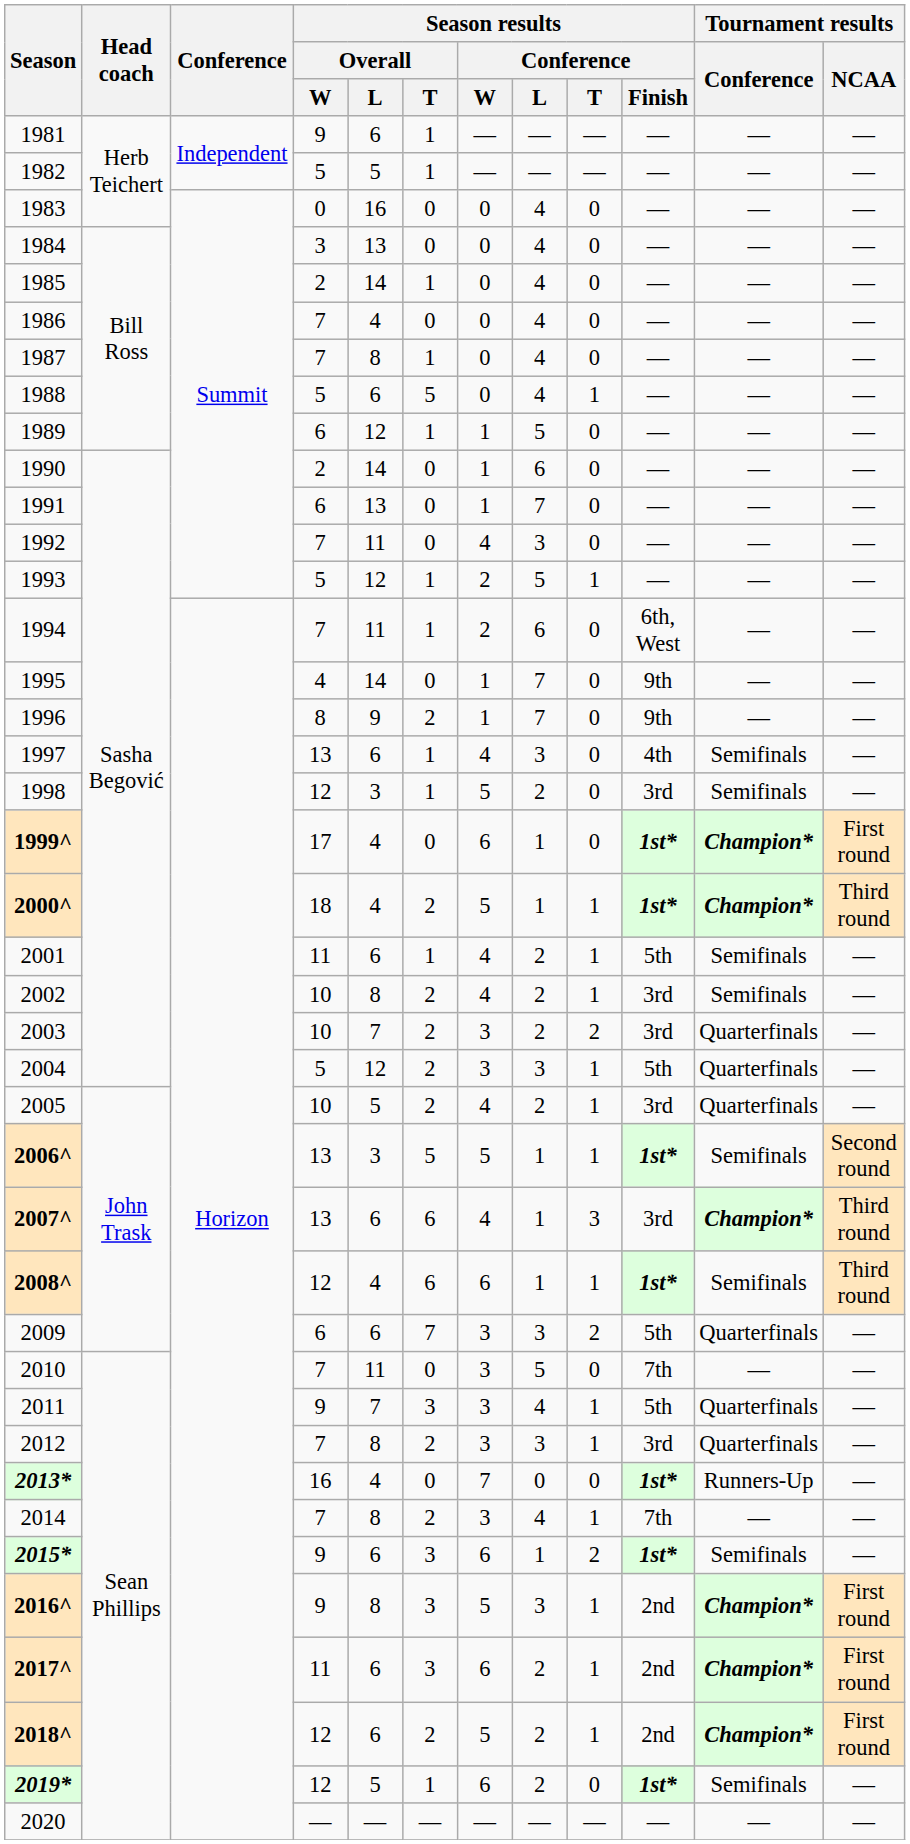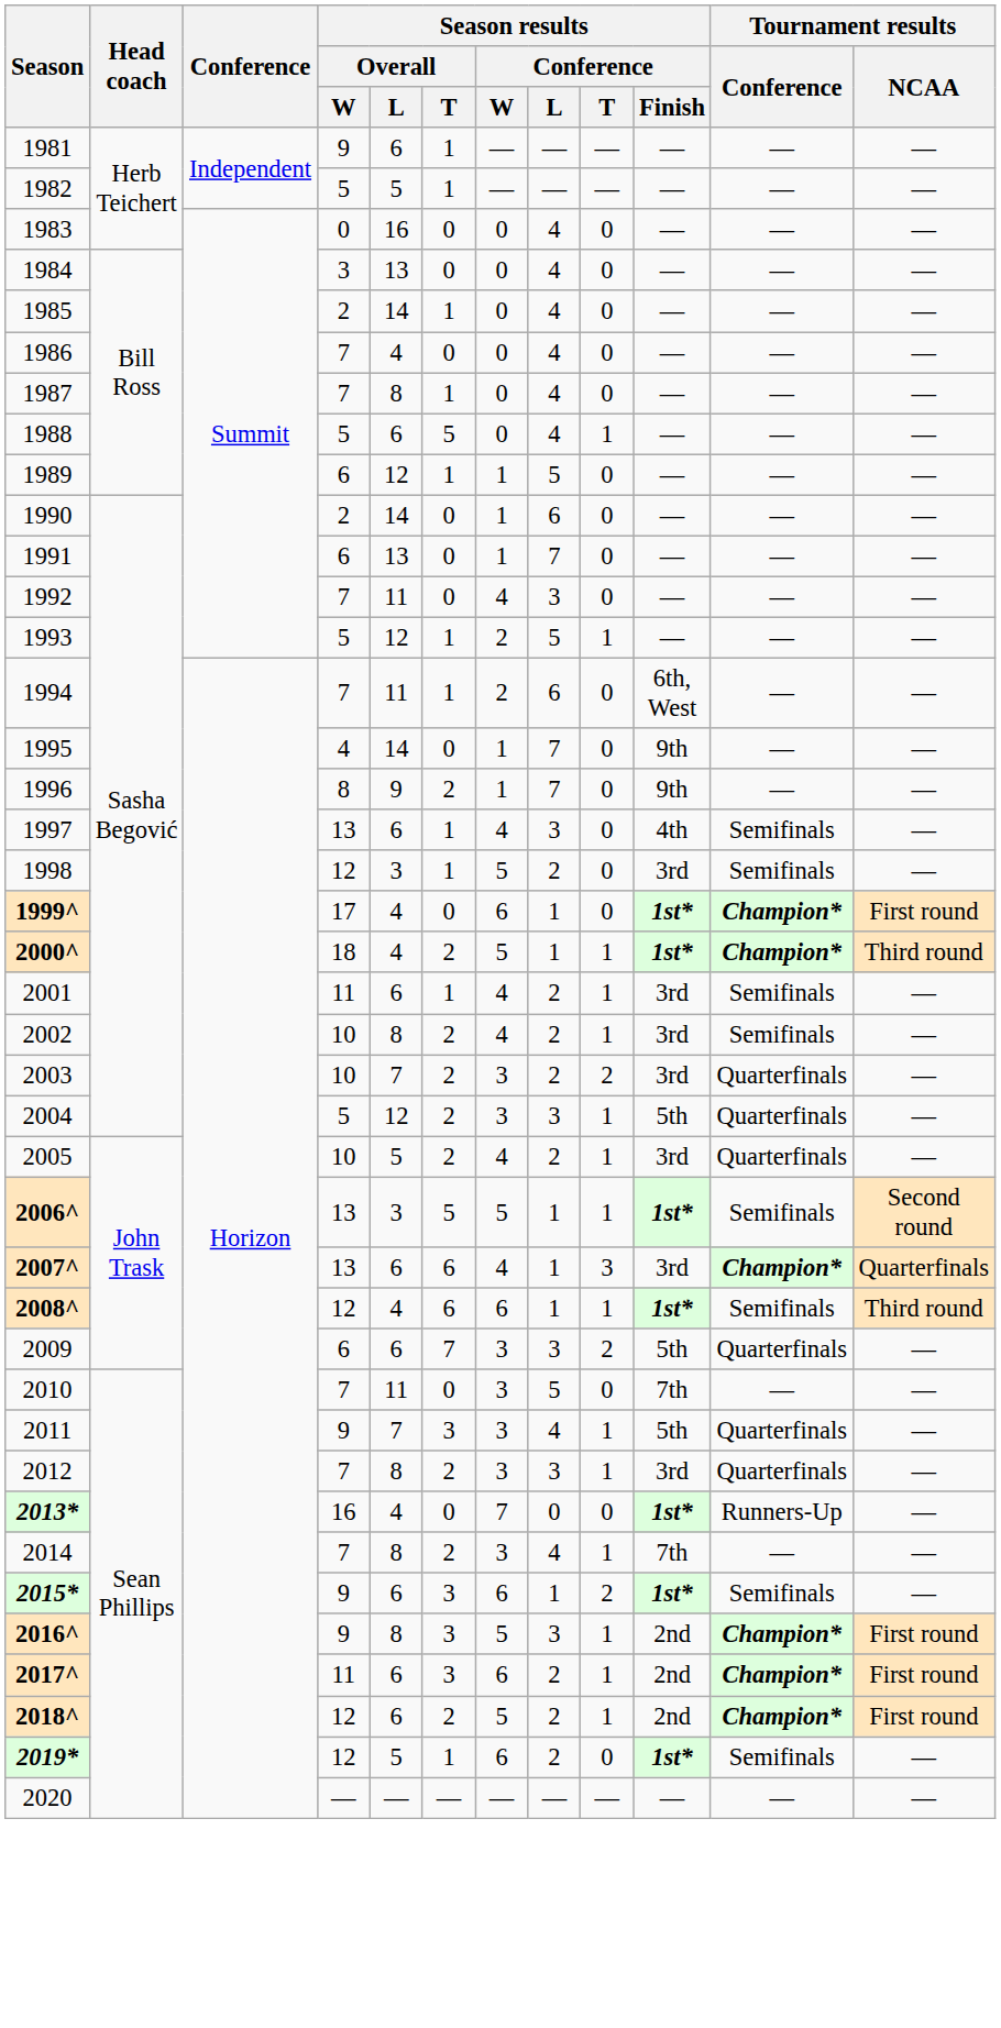 <table class="wikitable" style="font-size: 95%; text-align:center;">
 <tr>
 <th rowspan=3>Season</th>
 <th rowspan=3>Head coach</th>
 <th rowspan=3>Conference</th>
 <th colspan=7>Season results</th>
 <th colspan=2>Tournament results</th>
 </tr>
 <tr>
 <th colspan=3>Overall</th>
 <th colspan=4>Conference</th>
 <th rowspan=2>Conference</th>
 <th rowspan=2>NCAA</th>
 </tr>
 <tr>
 <th width=30>W</th>
 <th width=30>L</th>
 <th width=30>T</th>
 <th width=30>W</th>
 <th width=30>L</th>
 <th width=30>T</th>
 <th>Finish</th>
 </tr>
 <tr>
 <td>1981</td>
 <td rowspan="3">Herb Teichert</td>
 <td rowspan="2"><a href='#'>Independent</a></td>
 <td>9</td>
 <td>6</td>
 <td>1</td>
 <td>—</td>
 <td>—</td>
 <td>—</td>
 <td>—</td>
 <td>—</td>
 <td>—</td>
 </tr>
 <tr>
 <td>1982</td>
 <td>5</td>
 <td>5</td>
 <td>1</td>
 <td>—</td>
 <td>—</td>
 <td>—</td>
 <td>—</td>
 <td>—</td>
 <td>—</td>
 </tr>
 <tr>
 <td>1983</td>
 <td rowspan="11"><a href='#'>Summit</a></td>
 <td>0</td>
 <td>16</td>
 <td>0</td>
 <td>0</td>
 <td>4</td>
 <td>0</td>
 <td>—</td>
 <td>—</td>
 <td>—</td>
 </tr>
 <tr>
 <td>1984</td>
 <td rowspan="6">Bill Ross</td>
 <td>3</td>
 <td>13</td>
 <td>0</td>
 <td>0</td>
 <td>4</td>
 <td>0</td>
 <td>—</td>
 <td>—</td>
 <td>—</td>
 </tr>
 <tr>
 <td>1985</td>
 <td>2</td>
 <td>14</td>
 <td>1</td>
 <td>0</td>
 <td>4</td>
 <td>0</td>
 <td>—</td>
 <td>—</td>
 <td>—</td>
 </tr>
 <tr>
 <td>1986</td>
 <td>7</td>
 <td>4</td>
 <td>0</td>
 <td>0</td>
 <td>4</td>
 <td>0</td>
 <td>—</td>
 <td>—</td>
 <td>—</td>
 </tr>
 <tr>
 <td>1987</td>
 <td>7</td>
 <td>8</td>
 <td>1</td>
 <td>0</td>
 <td>4</td>
 <td>0</td>
 <td>—</td>
 <td>—</td>
 <td>—</td>
 </tr>
 <tr>
 <td>1988</td>
 <td>5</td>
 <td>6</td>
 <td>5</td>
 <td>0</td>
 <td>4</td>
 <td>1</td>
 <td>—</td>
 <td>—</td>
 <td>—</td>
 </tr>
 <tr>
 <td>1989</td>
 <td>6</td>
 <td>12</td>
 <td>1</td>
 <td>1</td>
 <td>5</td>
 <td>0</td>
 <td>—</td>
 <td>—</td>
 <td>—</td>
 </tr>
 <tr>
 <td>1990</td>
 <td rowspan="15">Sasha Begović</td>
 <td>2</td>
 <td>14</td>
 <td>0</td>
 <td>1</td>
 <td>6</td>
 <td>0</td>
 <td>—</td>
 <td>—</td>
 <td>—</td>
 </tr>
 <tr>
 <td>1991</td>
 <td>6</td>
 <td>13</td>
 <td>0</td>
 <td>1</td>
 <td>7</td>
 <td>0</td>
 <td>—</td>
 <td>—</td>
 <td>—</td>
 </tr>
 <tr>
 <td>1992</td>
 <td>7</td>
 <td>11</td>
 <td>0</td>
 <td>4</td>
 <td>3</td>
 <td>0</td>
 <td>—</td>
 <td>—</td>
 <td>—</td>
 </tr>
 <tr>
 <td>1993</td>
 <td>5</td>
 <td>12</td>
 <td>1</td>
 <td>2</td>
 <td>5</td>
 <td>1</td>
 <td>—</td>
 <td>—</td>
 <td>—</td>
 </tr>
 <tr>
 <td>1994</td>
 <td rowspan="27"><a href='#'>Horizon</a></td>
 <td>7</td>
 <td>11</td>
 <td>1</td>
 <td>2</td>
 <td>6</td>
 <td>0</td>
 <td>6th, West</td>
 <td>—</td>
 <td>—</td>
 </tr>
 <tr>
 <td>1995</td>
 <td>4</td>
 <td>14</td>
 <td>0</td>
 <td>1</td>
 <td>7</td>
 <td>0</td>
 <td>9th</td>
 <td>—</td>
 <td>—</td>
 </tr>
 <tr>
 <td>1996</td>
 <td>8</td>
 <td>9</td>
 <td>2</td>
 <td>1</td>
 <td>7</td>
 <td>0</td>
 <td>9th</td>
 <td>—</td>
 <td>—</td>
 </tr>
 <tr>
 <td>1997</td>
 <td>13</td>
 <td>6</td>
 <td>1</td>
 <td>4</td>
 <td>3</td>
 <td>0</td>
 <td>4th</td>
 <td>Semifinals</td>
 <td>—</td>
 </tr>
 <tr>
 <td>1998</td>
 <td>12</td>
 <td>3</td>
 <td>1</td>
 <td>5</td>
 <td>2</td>
 <td>0</td>
 <td>3rd</td>
 <td>Semifinals</td>
 <td>—</td>
 </tr>
 <tr>
 <td bgcolor="#ffe6bd"><strong>1999^</strong></td>
 <td>17</td>
 <td>4</td>
 <td>0</td>
 <td>6</td>
 <td>1</td>
 <td>0</td>
 <td bgcolor="#ddffdd"><strong><em>1st*</em></strong></td>
 <td bgcolor="#ddffdd"><strong><em>Champion*</em></strong></td>
 <td bgcolor="#ffe6bd">First round</td>
 </tr>
 <tr>
 <td bgcolor="#ffe6bd"><strong>2000^</strong></td>
 <td>18</td>
 <td>4</td>
 <td>2</td>
 <td>5</td>
 <td>1</td>
 <td>1</td>
 <td bgcolor="#ddffdd"><strong><em>1st*</em></strong></td>
 <td bgcolor="#ddffdd"><strong><em>Champion*</em></strong></td>
 <td bgcolor="#ffe6bd">Third round</td>
 </tr>
 <tr>
 <td>2001</td>
 <td>11</td>
 <td>6</td>
 <td>1</td>
 <td>4</td>
 <td>2</td>
 <td>1</td>
-<td>5th</td>
+<td>3rd</td>
 <td>Semifinals</td>
 <td>—</td>
 </tr>
 <tr>
 <td>2002</td>
 <td>10</td>
 <td>8</td>
 <td>2</td>
 <td>4</td>
 <td>2</td>
 <td>1</td>
 <td>3rd</td>
 <td>Semifinals</td>
 <td>—</td>
 </tr>
 <tr>
 <td>2003</td>
 <td>10</td>
 <td>7</td>
 <td>2</td>
 <td>3</td>
 <td>2</td>
 <td>2</td>
 <td>3rd</td>
 <td>Quarterfinals</td>
 <td>—</td>
 </tr>
 <tr>
 <td>2004</td>
 <td>5</td>
 <td>12</td>
 <td>2</td>
 <td>3</td>
 <td>3</td>
 <td>1</td>
 <td>5th</td>
 <td>Quarterfinals</td>
 <td>—</td>
 </tr>
 <tr>
 <td>2005</td>
 <td rowspan="5"><a href='#'>John Trask</a></td>
 <td>10</td>
 <td>5</td>
 <td>2</td>
 <td>4</td>
 <td>2</td>
 <td>1</td>
 <td>3rd</td>
 <td>Quarterfinals</td>
 <td>—</td>
 </tr>
 <tr>
 <td bgcolor="#ffe6bd"><strong>2006^</strong></td>
 <td>13</td>
 <td>3</td>
 <td>5</td>
 <td>5</td>
 <td>1</td>
 <td>1</td>
 <td bgcolor="#ddffdd"><strong><em>1st*</em></strong></td>
 <td>Semifinals</td>
 <td bgcolor="#ffe6bd">Second round</td>
 </tr>
 <tr>
 <td bgcolor="#ffe6bd"><strong>2007^</strong></td>
 <td>13</td>
 <td>6</td>
 <td>6</td>
 <td>4</td>
 <td>1</td>
 <td>3</td>
 <td>3rd</td>
 <td bgcolor="#ddffdd"><strong><em>Champion*</em></strong></td>
-<td bgcolor="#ffe6bd">Third round</td>
+<td bgcolor="#ffe6bd">Quarterfinals</td>
 </tr>
 <tr>
 <td bgcolor="#ffe6bd"><strong>2008^</strong></td>
 <td>12</td>
 <td>4</td>
 <td>6</td>
 <td>6</td>
 <td>1</td>
 <td>1</td>
 <td bgcolor="#ddffdd"><strong><em>1st*</em></strong></td>
 <td>Semifinals</td>
 <td bgcolor="#ffe6bd">Third round</td>
 </tr>
 <tr>
 <td>2009</td>
 <td>6</td>
 <td>6</td>
 <td>7</td>
 <td>3</td>
 <td>3</td>
 <td>2</td>
 <td>5th</td>
 <td>Quarterfinals</td>
 <td>—</td>
 </tr>
 <tr>
 <td>2010</td>
 <td rowspan="11">Sean Phillips</td>
 <td>7</td>
 <td>11</td>
 <td>0</td>
 <td>3</td>
 <td>5</td>
 <td>0</td>
 <td>7th</td>
 <td>—</td>
 <td>—</td>
 </tr>
 <tr>
 <td>2011</td>
 <td>9</td>
 <td>7</td>
 <td>3</td>
 <td>3</td>
 <td>4</td>
 <td>1</td>
 <td>5th</td>
 <td>Quarterfinals</td>
 <td>—</td>
 </tr>
 <tr>
 <td>2012</td>
 <td>7</td>
 <td>8</td>
 <td>2</td>
 <td>3</td>
 <td>3</td>
 <td>1</td>
 <td>3rd</td>
 <td>Quarterfinals</td>
 <td>—</td>
 </tr>
 <tr>
 <td bgcolor="#ddffdd"><strong><em>2013*</em></strong></td>
 <td>16</td>
 <td>4</td>
 <td>0</td>
 <td>7</td>
 <td>0</td>
 <td>0</td>
 <td bgcolor="#ddffdd"><strong><em>1st*</em></strong></td>
 <td>Runners-Up</td>
 <td>—</td>
 </tr>
 <tr>
 <td>2014</td>
 <td>7</td>
 <td>8</td>
 <td>2</td>
 <td>3</td>
 <td>4</td>
 <td>1</td>
 <td>7th</td>
 <td>—</td>
 <td>—</td>
 </tr>
 <tr>
 <td bgcolor="#ddffdd"><strong><em>2015*</em></strong></td>
 <td>9</td>
 <td>6</td>
 <td>3</td>
 <td>6</td>
 <td>1</td>
 <td>2</td>
 <td bgcolor="#ddffdd"><strong><em>1st*</em></strong></td>
 <td>Semifinals</td>
 <td>—</td>
 </tr>
 <tr>
 <td bgcolor="#ffe6bd"><strong>2016^</strong></td>
 <td>9</td>
 <td>8</td>
 <td>3</td>
 <td>5</td>
 <td>3</td>
 <td>1</td>
 <td>2nd</td>
 <td bgcolor="#ddffdd"><strong><em>Champion*</em></strong></td>
 <td bgcolor="#ffe6bd">First round</td>
 </tr>
 <tr>
 <td bgcolor="#ffe6bd"><strong>2017^</strong></td>
 <td>11</td>
 <td>6</td>
 <td>3</td>
 <td>6</td>
 <td>2</td>
 <td>1</td>
 <td>2nd</td>
 <td bgcolor="#ddffdd"><strong><em>Champion*</em></strong></td>
 <td bgcolor="#ffe6bd">First round</td>
 </tr>
 <tr>
 <td bgcolor="#ffe6bd"><strong>2018^</strong></td>
 <td>12</td>
 <td>6</td>
 <td>2</td>
 <td>5</td>
 <td>2</td>
 <td>1</td>
 <td>2nd</td>
 <td bgcolor="#ddffdd"><strong><em>Champion*</em></strong></td>
 <td bgcolor="#ffe6bd">First round</td>
 </tr>
 <tr>
 <td bgcolor="#ddffdd"><strong><em>2019*</em></strong></td>
 <td>12</td>
 <td>5</td>
 <td>1</td>
 <td>6</td>
 <td>2</td>
 <td>0</td>
 <td bgcolor="#ddffdd"><strong><em>1st*</em></strong></td>
 <td>Semifinals</td>
 <td>—</td>
 </tr>
 <tr>
 <td>2020</td>
 <td>—</td>
 <td>—</td>
 <td>—</td>
 <td>—</td>
 <td>—</td>
 <td>—</td>
 <td>—</td>
 <td>—</td>
 <td>—</td>
 </tr>
 </table>
